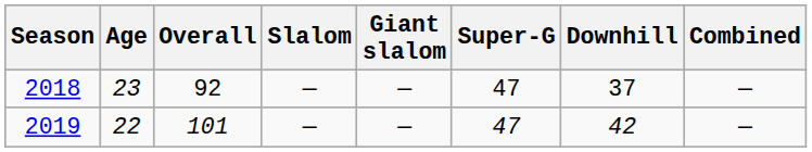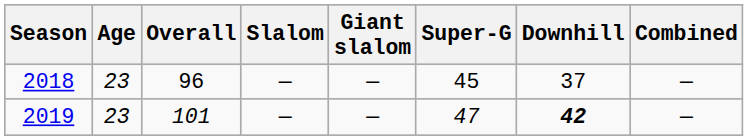 <table class=wikitable style="text-align:center">
 <tr>
 <th>Season</th>
 <th>Age</th>
 <th>Overall</th>
 <th>Slalom</th>
 <th>Giant<br>slalom</th>
 <th>Super-G</th>
 <th>Downhill</th>
 <th>Combined</th>
 </tr>
 <tr>
 <td><a href='#'>2018</a></td>
 <td><em>23</em></td>
-<td>92</td>
+<td>96</td>
 <td>—</td>
 <td>—</td>
-<td>47</td>
+<td>45</td>
 <td>37</td>
 <td>—</td>
 </tr>
 <tr>
 <td><a href='#'>2019</a></td>
-<td><em>22</em></td>
+<td><em>23</em></td>
 <td><em>101</em></td>
 <td>—</td>
 <td>—</td>
 <td><em>47</em></td>
-<td><em>42</em></td>
+<td><strong><em>42</em></strong></td>
 <td>—</td>
 </tr>
 </table>
